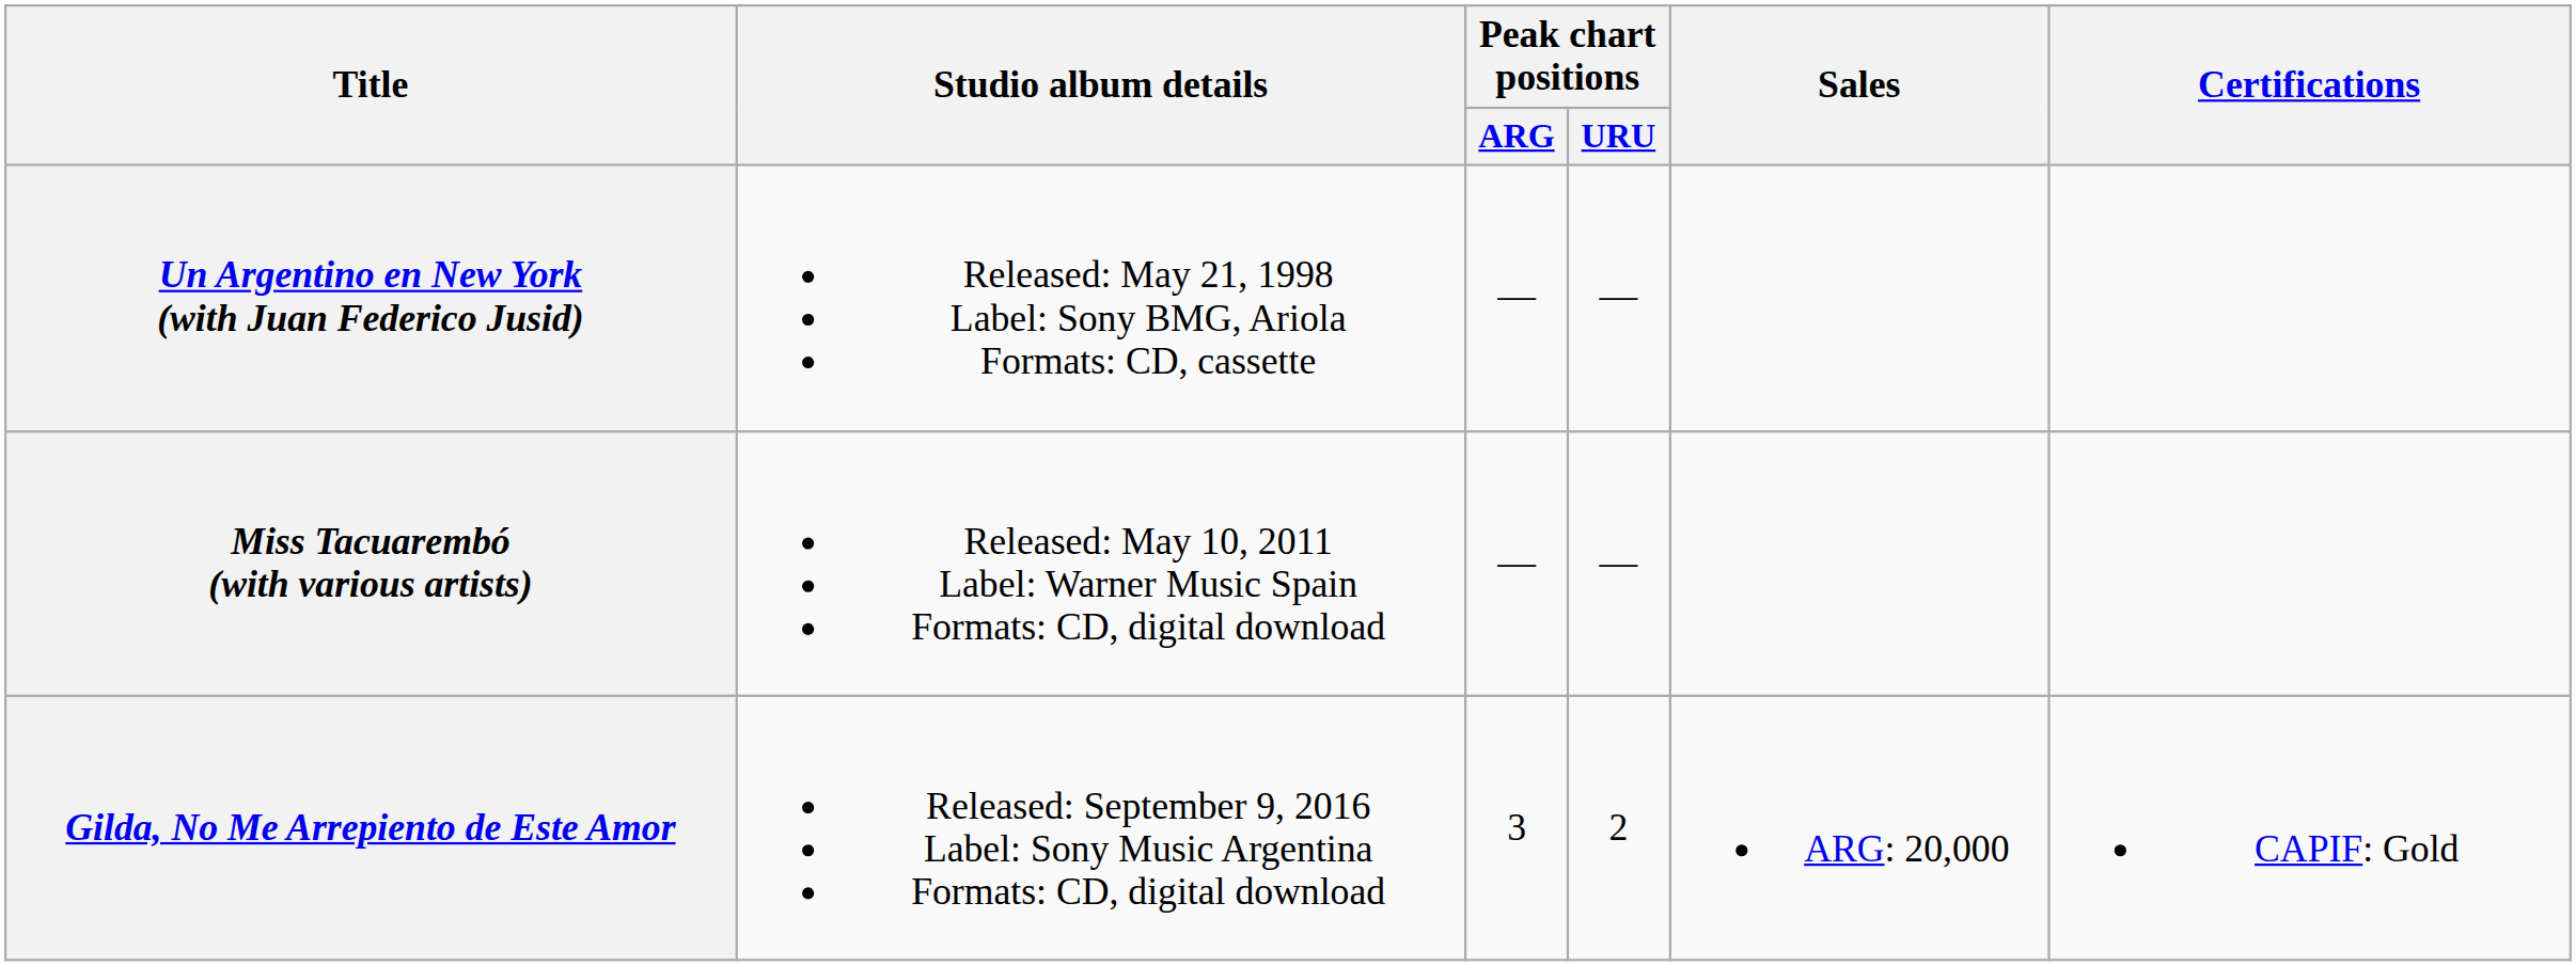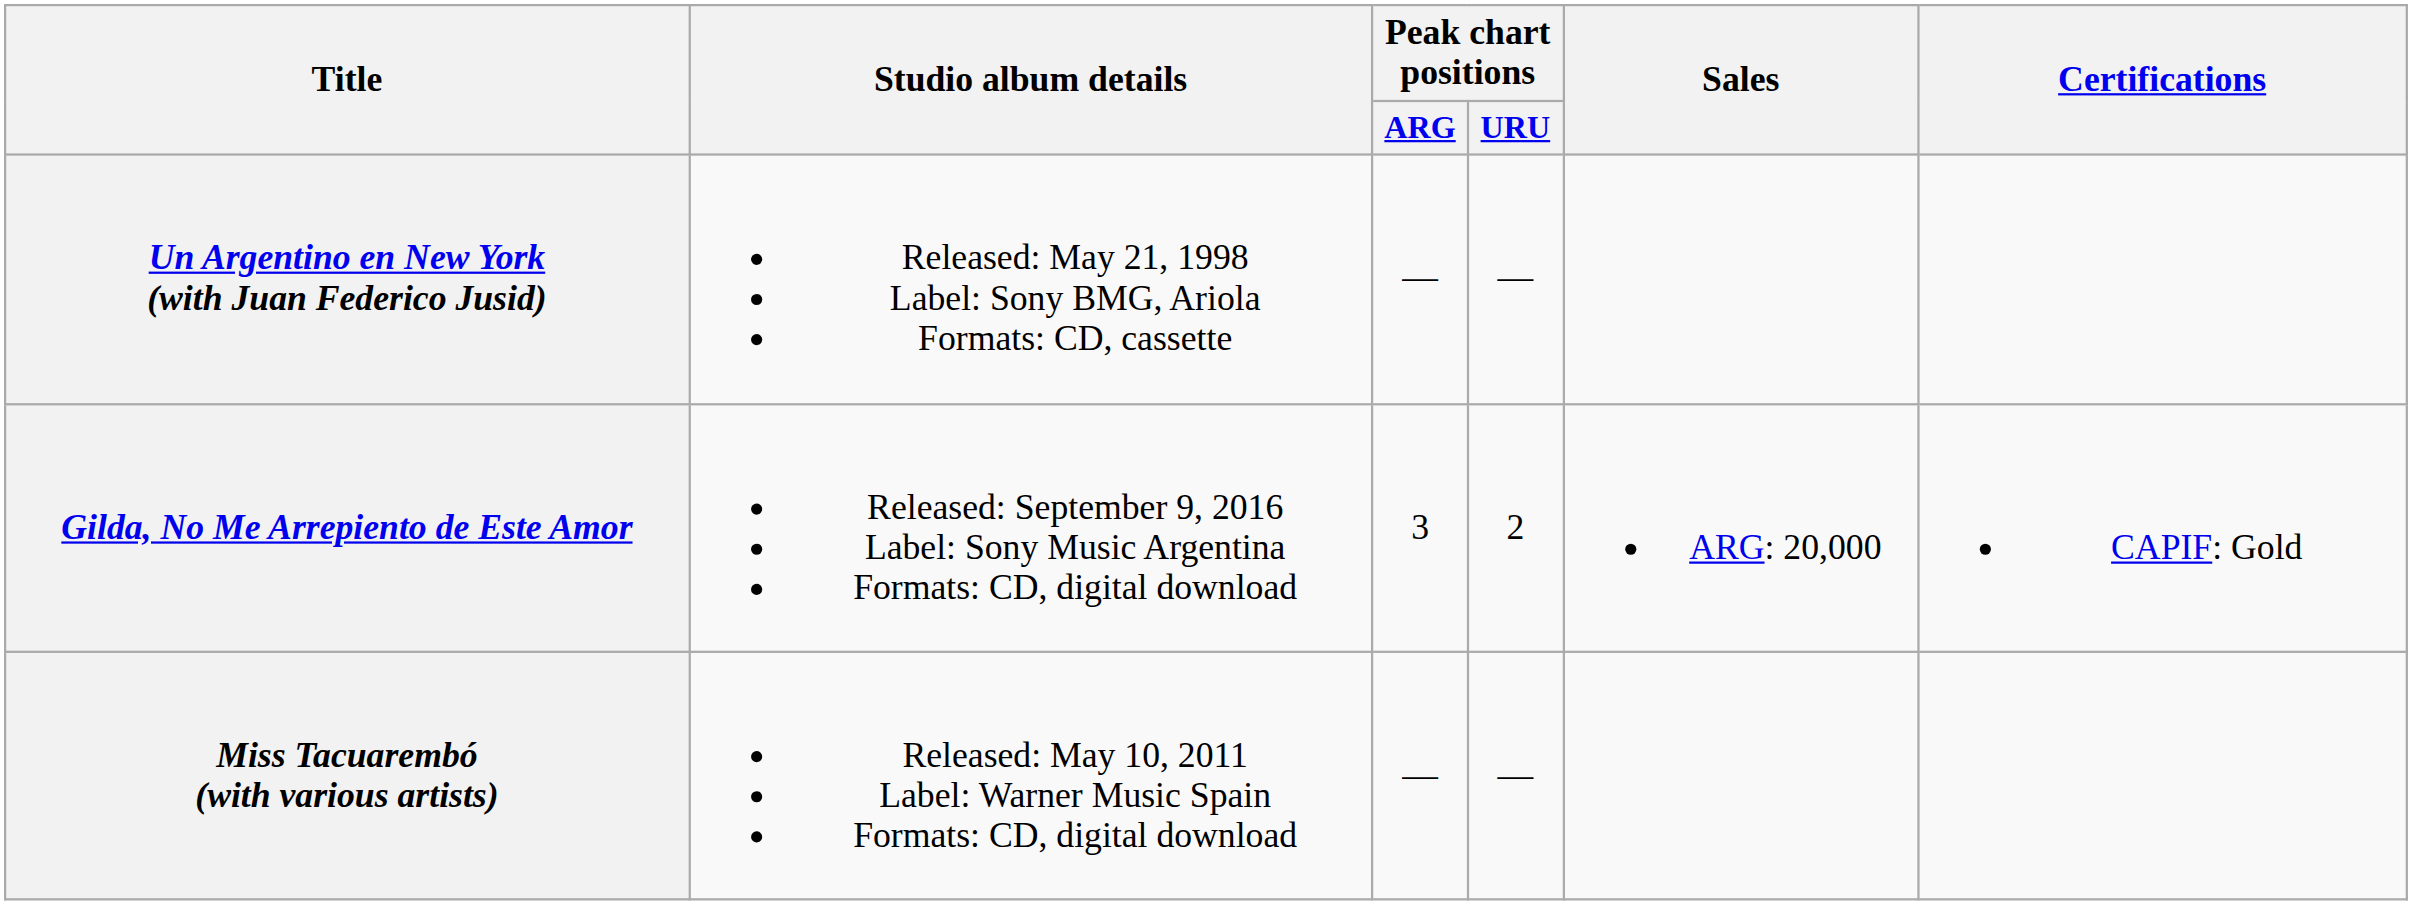 <table class="wikitable plainrowheaders" style="text-align:center;">
 <tr>
 <th scope="col" rowspan="2" style="width:18.7em;">Title</th>
 <th scope="col" rowspan="2" style="width:18.7em;">Studio album details</th>
 <th scope="col" colspan="2">Peak chart positions</th>
 <th scope="col" rowspan="2" style="width:9.5em;">Sales</th>
 <th scope="col" rowspan="2" style="width:13.2em;"><a href='#'>Certifications</a></th>
 </tr>
 <tr>
 <th scope="col" style="width:2.5em;font-size:90%;"><a href='#'>ARG</a></th>
 <th scope="col" style="width:2.5em;font-size:90%;"><a href='#'>URU</a></th>
 </tr>
 <tr>
 <th scope="row"><em><a href='#'>Un Argentino en New York</a> <br><span>(with Juan Federico Jusid)</span></em></th>
 <td><br><ul><li>Released: May 21, 1998</li><li>Label: Sony BMG, Ariola</li><li>Formats: CD, cassette</li></ul></td>
 <td>—</td>
 <td>—</td>
 <td></td>
 <td></td>
 </tr>
 <tr>
+<th scope="row"><em><a href='#'>Gilda, No Me Arrepiento de Este Amor</a></em></th>
+<td><br><ul><li>Released: September 9, 2016</li><li>Label: Sony Music Argentina</li><li>Formats: CD, digital download</li></ul></td>
+<td>3</td>
+<td>2</td>
+<td><br><ul><li><a href='#'>ARG</a>: 20,000</li></ul></td>
+<td><br><ul><li><a href='#'>CAPIF</a>: Gold</li></ul></td>
+</tr>
+<tr>
 <th scope="row"><em>Miss Tacuarembó <br><span>(with various artists)</span></em></th>
 <td><br><ul><li>Released: May 10, 2011</li><li>Label: Warner Music Spain</li><li>Formats: CD, digital download</li></ul></td>
 <td>—</td>
 <td>—</td>
 <td></td>
 <td></td>
 </tr>
-<tr>
-<th scope="row"><em><a href='#'>Gilda, No Me Arrepiento de Este Amor</a></em></th>
-<td><br><ul><li>Released: September 9, 2016</li><li>Label: Sony Music Argentina</li><li>Formats: CD, digital download</li></ul></td>
-<td>3</td>
-<td>2</td>
-<td><br><ul><li><a href='#'>ARG</a>: 20,000</li></ul></td>
-<td><br><ul><li><a href='#'>CAPIF</a>: Gold</li></ul></td>
-</tr>
 </table>
